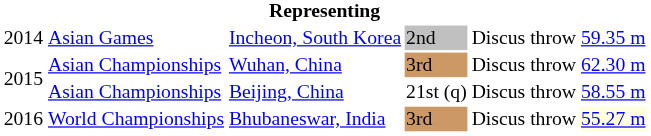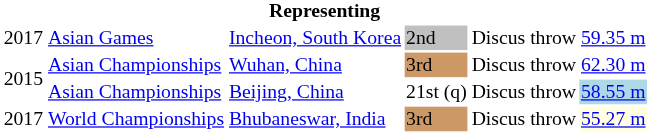 <table>
 <tr>
 <th colspan="6">Representing </th>
 </tr>
 <tr>
-<td>2014</td>
+<td>2017</td>
 <td><a href='#'>Asian Games</a></td>
 <td><a href='#'>Incheon, South Korea</a></td>
 <td bgcolor=silver>2nd</td>
 <td>Discus throw</td>
 <td><a href='#'>59.35 m</a></td>
 </tr>
 <tr>
 <td rowspan=2>2015</td>
 <td><a href='#'>Asian Championships</a></td>
 <td><a href='#'>Wuhan, China</a></td>
 <td bgcolor=cc9966>3rd</td>
 <td>Discus throw</td>
 <td><a href='#'>62.30 m</a></td>
 </tr>
 <tr>
 <td><a href='#'>Asian Championships</a></td>
 <td><a href='#'>Beijing, China</a></td>
 <td>21st (q)</td>
 <td>Discus throw</td>
-<td><a href='#'>58.55 m</a></td>
+<td style="background: lightblue;"><a href='#'>58.55 m</a></td>
 </tr>
 <tr>
-<td>2016</td>
+<td>2017</td>
 <td><a href='#'>World Championships</a></td>
 <td><a href='#'>Bhubaneswar, India</a></td>
 <td bgcolor=cc9966>3rd</td>
 <td>Discus throw</td>
 <td style="background: lightyellow;"><a href='#'>55.27 m</a></td>
 </tr>
 </table>
